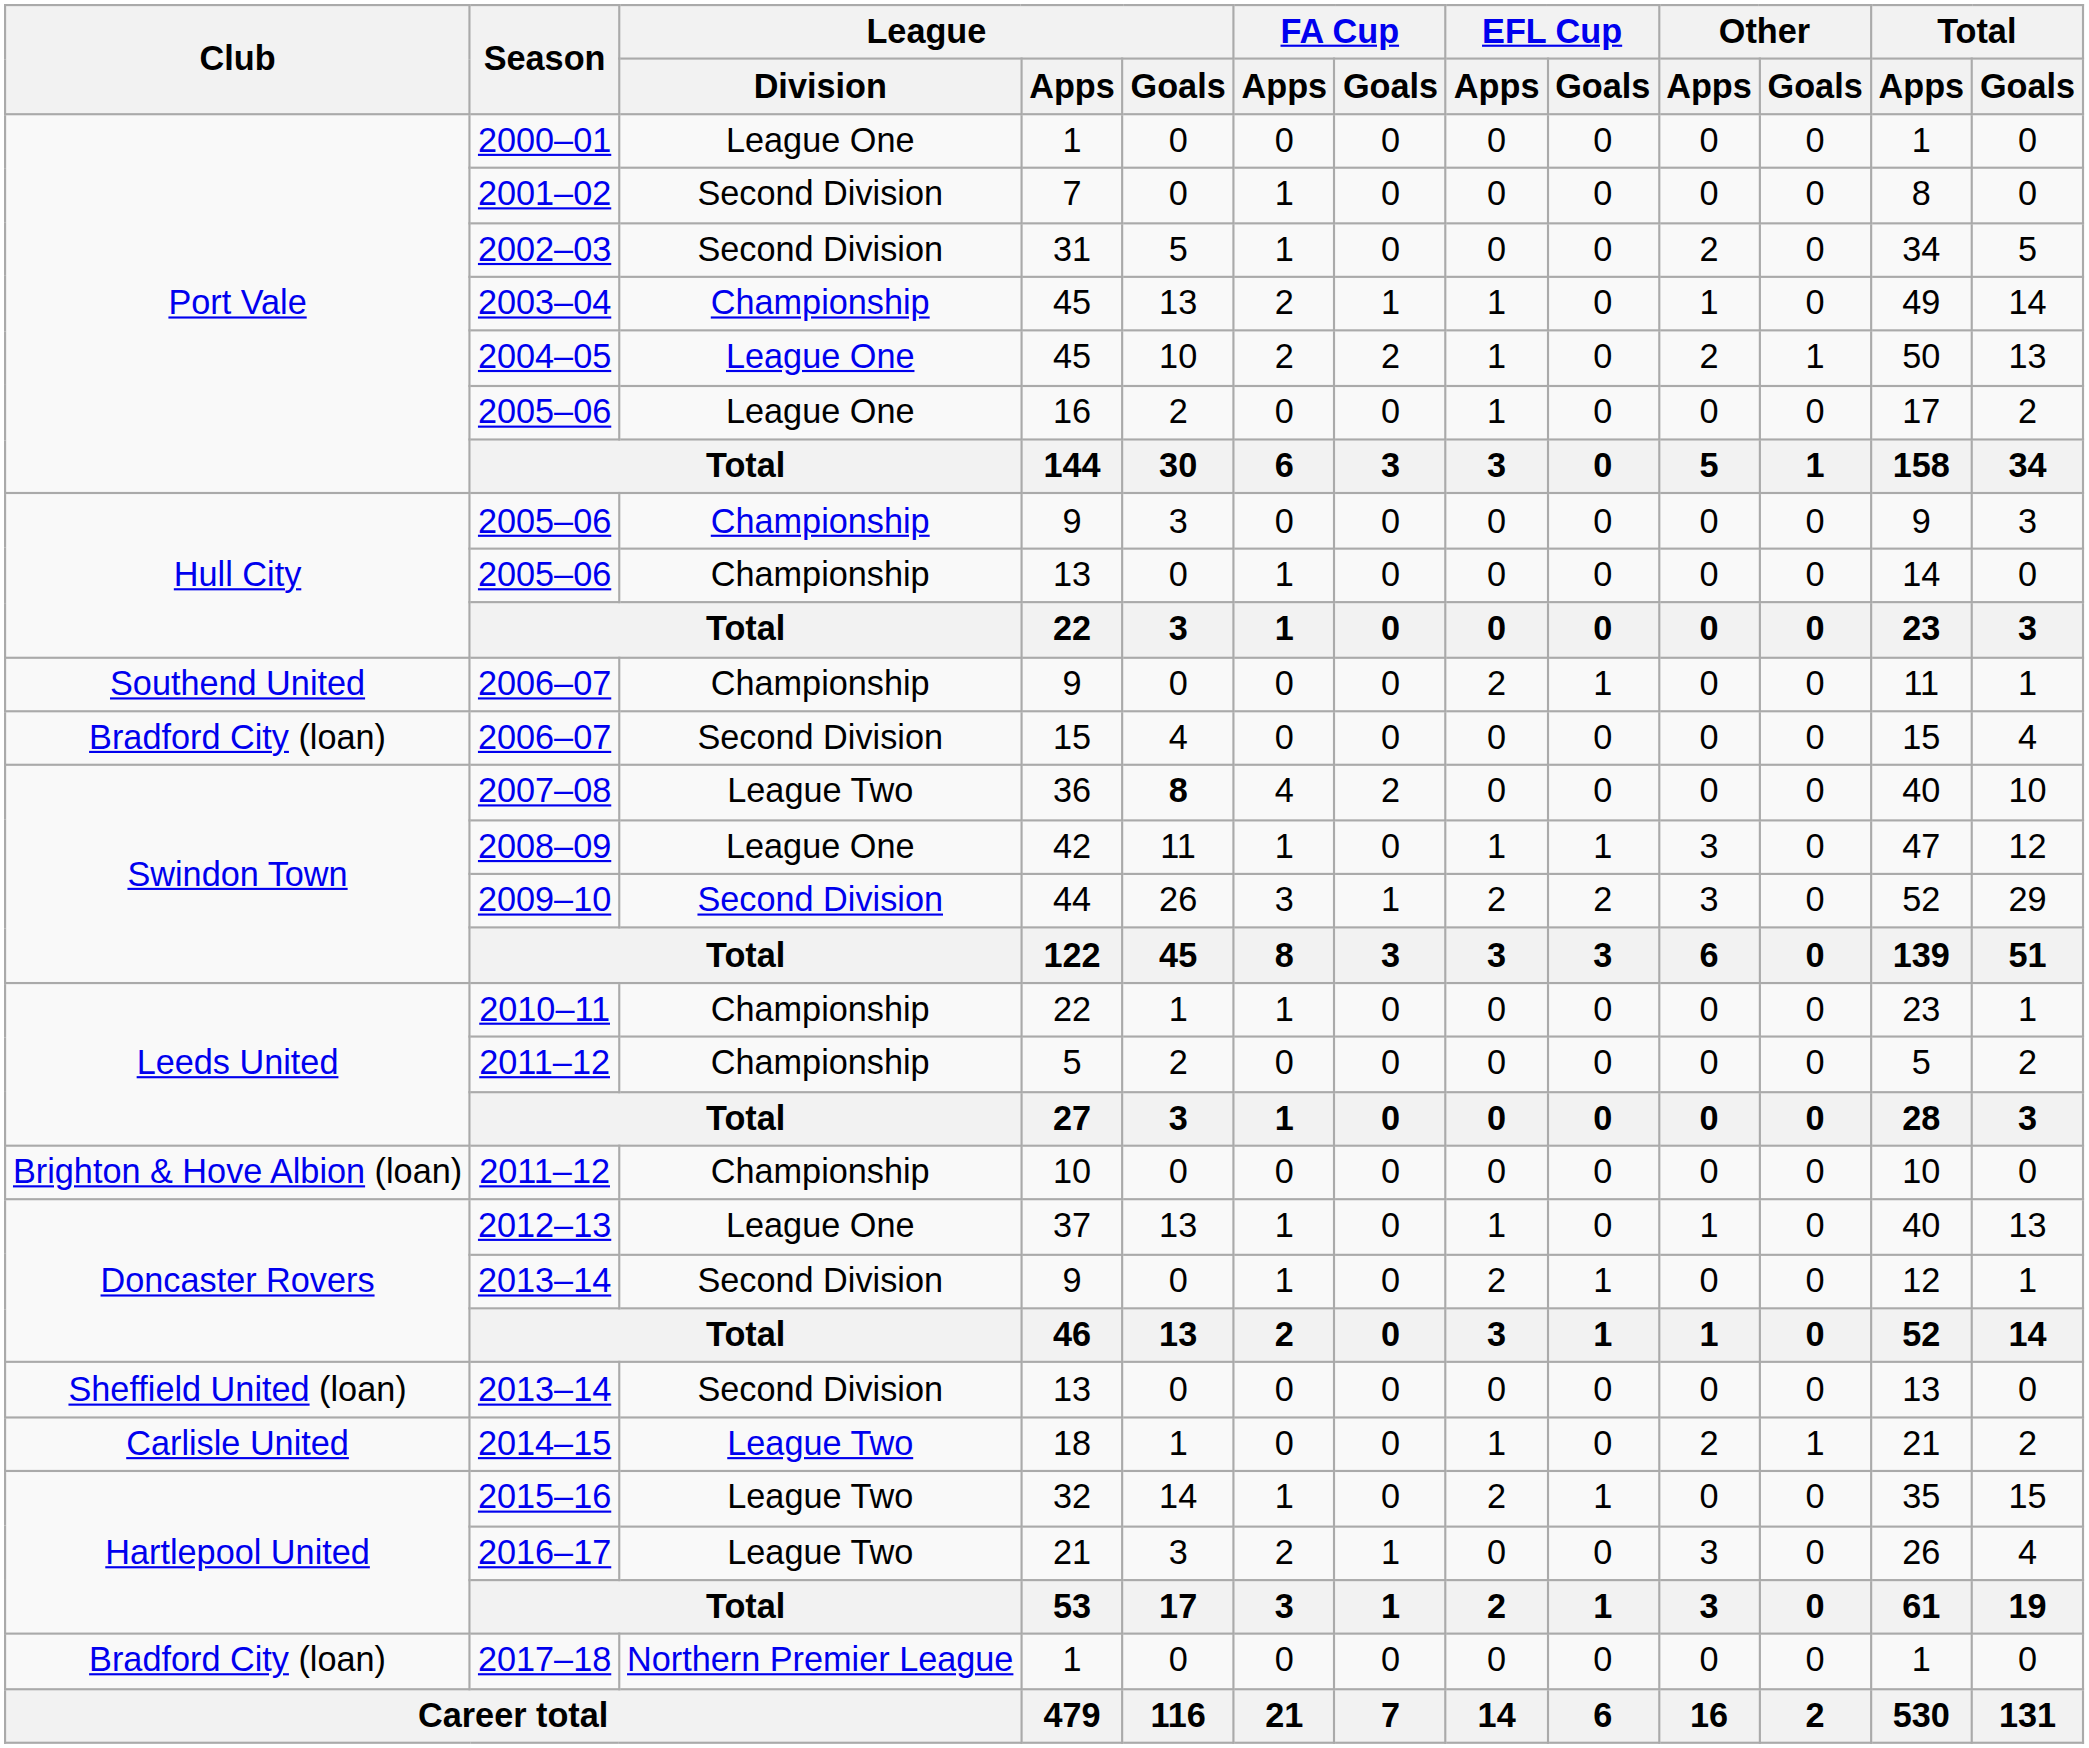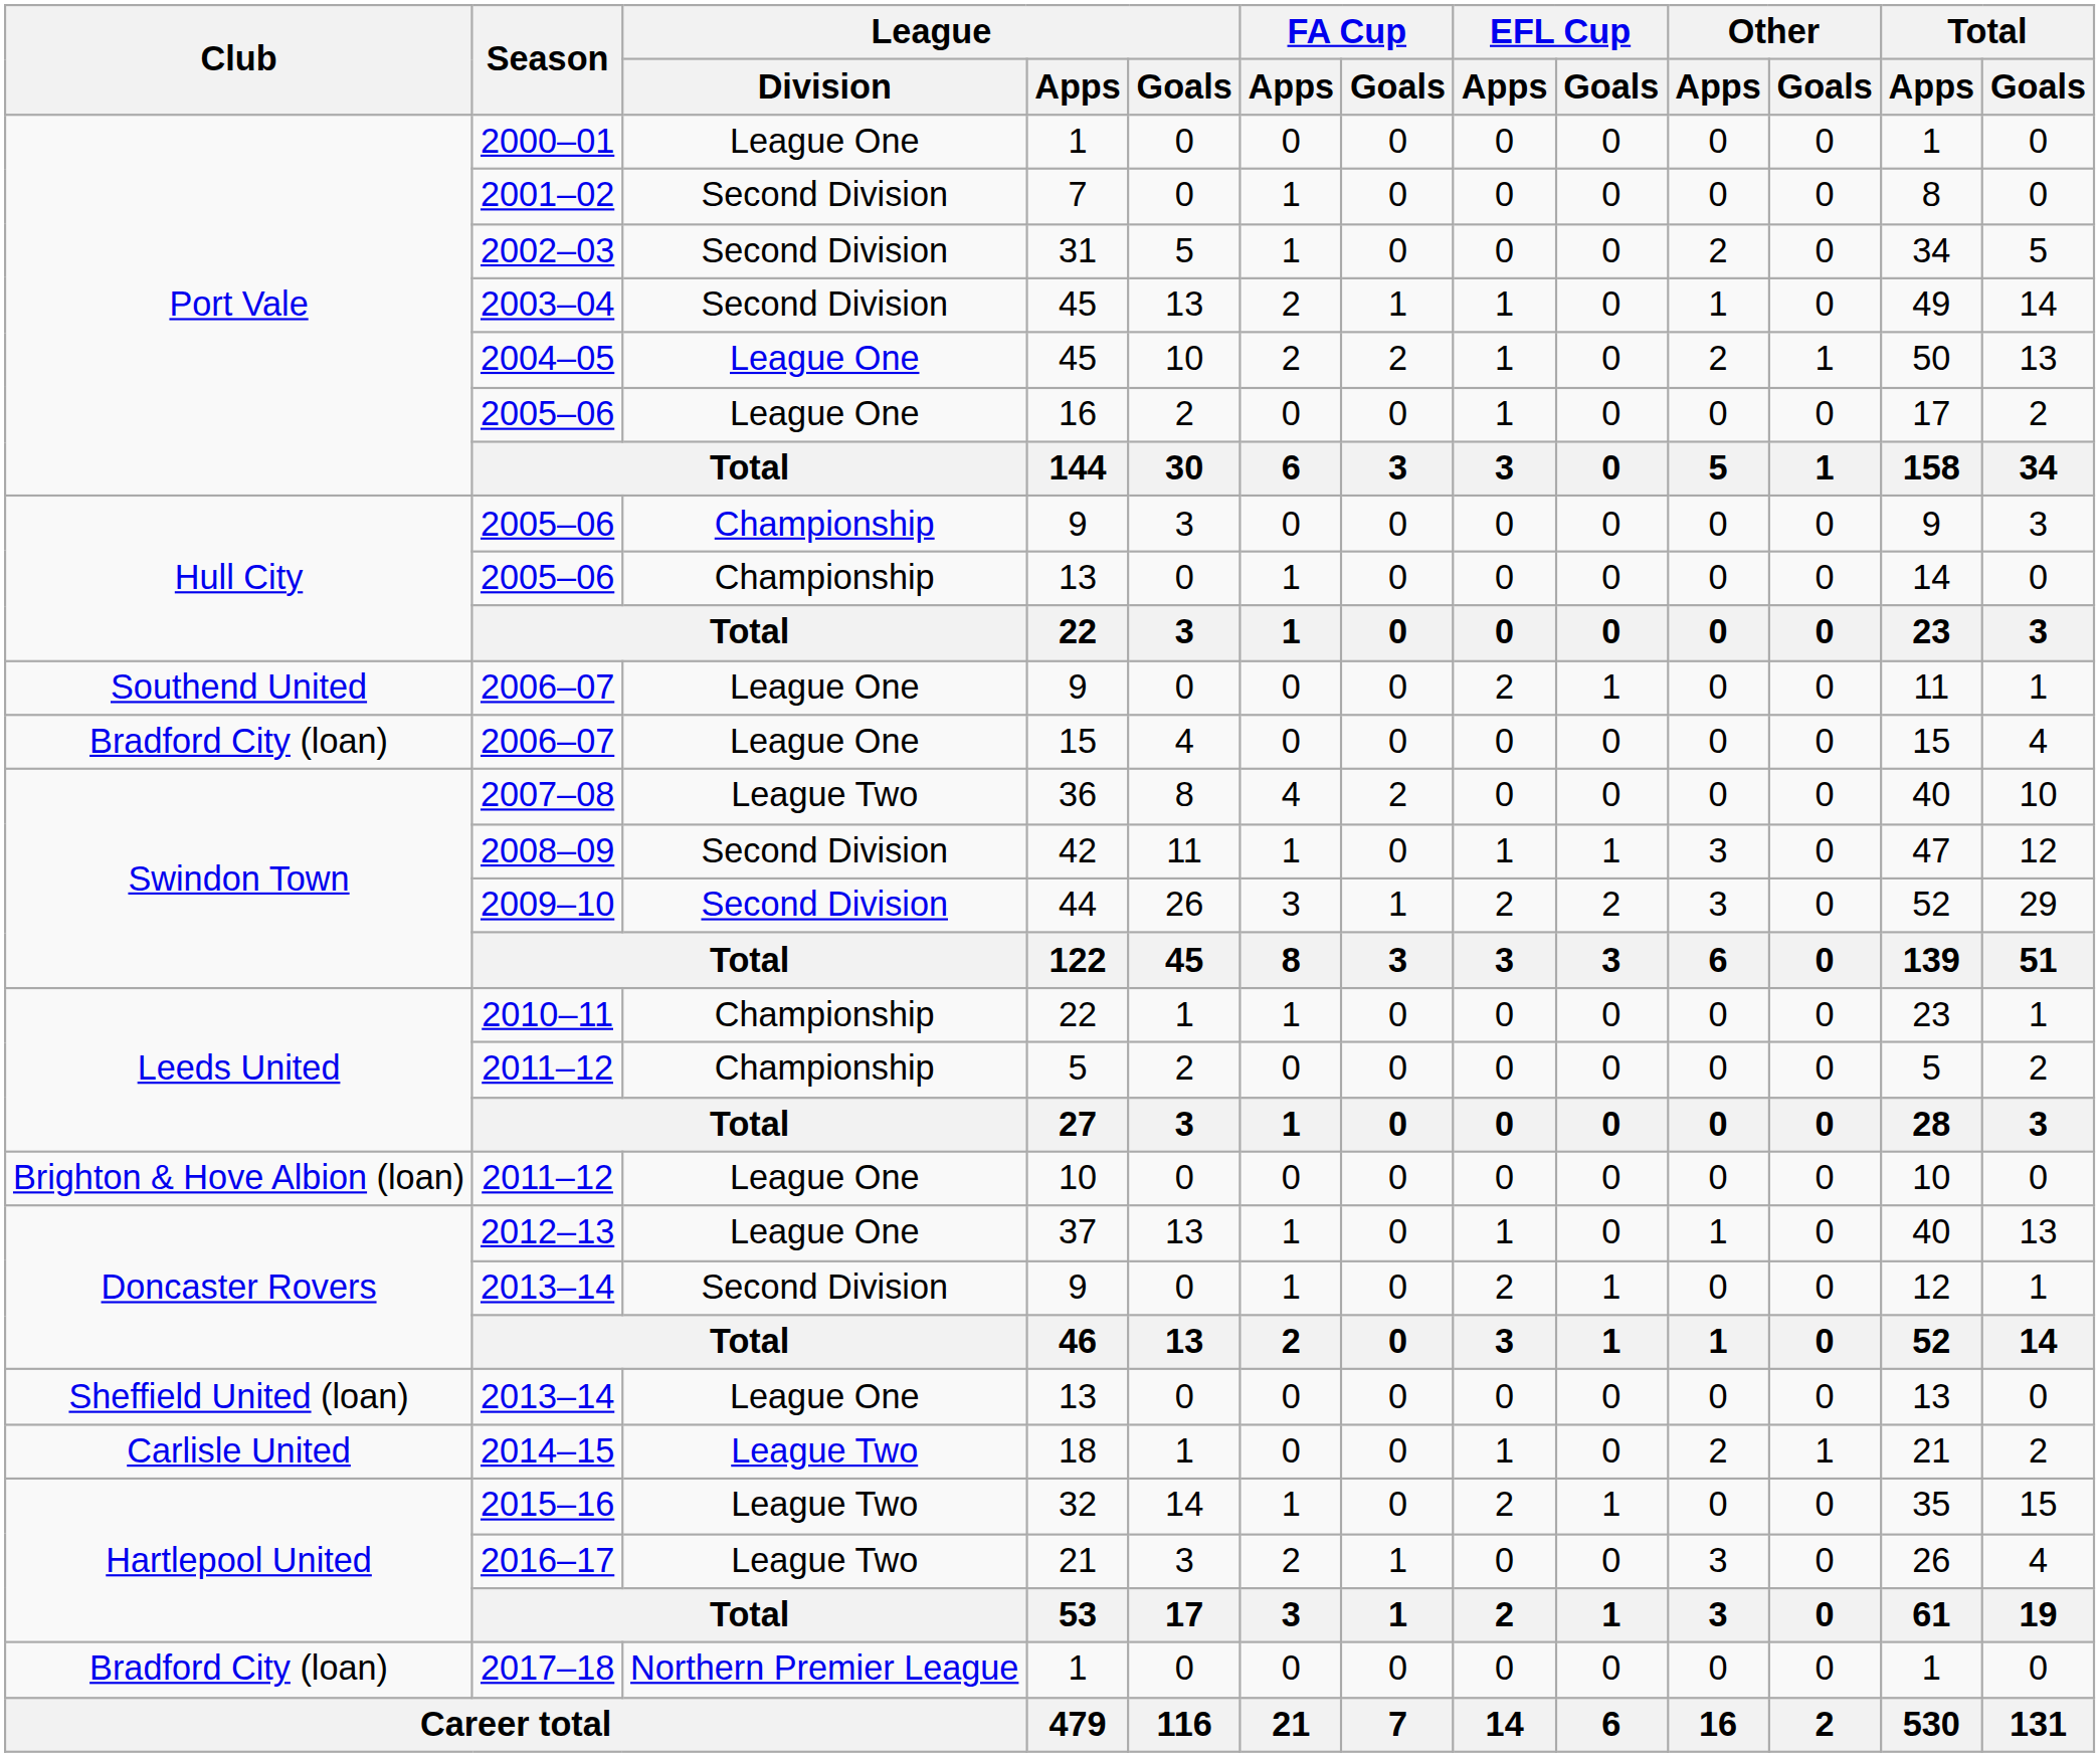 <table class=wikitable style="text-align:center;">
 <tr>
 <th rowspan=2>Club</th>
 <th rowspan=2>Season</th>
 <th colspan=3>League</th>
 <th colspan=2><a href='#'>FA Cup</a></th>
 <th colspan=2><a href='#'>EFL Cup</a></th>
 <th colspan=2>Other</th>
 <th colspan="2">Total</th>
 </tr>
 <tr>
 <th>Division</th>
 <th>Apps</th>
 <th>Goals</th>
 <th>Apps</th>
 <th>Goals</th>
 <th>Apps</th>
 <th>Goals</th>
 <th>Apps</th>
 <th>Goals</th>
 <th>Apps</th>
 <th>Goals</th>
 </tr>
 <tr>
 <td rowspan="7"><a href='#'>Port Vale</a></td>
 <td><a href='#'>2000–01</a></td>
 <td>League One</td>
 <td>1</td>
 <td>0</td>
 <td>0</td>
 <td>0</td>
 <td>0</td>
 <td>0</td>
 <td>0</td>
 <td>0</td>
 <td>1</td>
 <td>0</td>
 </tr>
 <tr>
 <td><a href='#'>2001–02</a></td>
 <td>Second Division</td>
 <td>7</td>
 <td>0</td>
 <td>1</td>
 <td>0</td>
 <td>0</td>
 <td>0</td>
 <td>0</td>
 <td>0</td>
 <td>8</td>
 <td>0</td>
 </tr>
 <tr>
 <td><a href='#'>2002–03</a></td>
 <td>Second Division</td>
 <td>31</td>
 <td>5</td>
 <td>1</td>
 <td>0</td>
 <td>0</td>
 <td>0</td>
 <td>2</td>
 <td>0</td>
 <td>34</td>
 <td>5</td>
 </tr>
 <tr>
 <td><a href='#'>2003–04</a></td>
-<td><a href='#'>Championship</a></td>
+<td>Second Division</td>
 <td>45</td>
 <td>13</td>
 <td>2</td>
 <td>1</td>
 <td>1</td>
 <td>0</td>
 <td>1</td>
 <td>0</td>
 <td>49</td>
 <td>14</td>
 </tr>
 <tr>
 <td><a href='#'>2004–05</a></td>
 <td><a href='#'>League One</a></td>
 <td>45</td>
 <td>10</td>
 <td>2</td>
 <td>2</td>
 <td>1</td>
 <td>0</td>
 <td>2</td>
 <td>1</td>
 <td>50</td>
 <td>13</td>
 </tr>
 <tr>
 <td><a href='#'>2005–06</a></td>
 <td>League One</td>
 <td>16</td>
 <td>2</td>
 <td>0</td>
 <td>0</td>
 <td>1</td>
 <td>0</td>
 <td>0</td>
 <td>0</td>
 <td>17</td>
 <td>2</td>
 </tr>
 <tr>
 <th colspan="2">Total</th>
 <th>144</th>
 <th>30</th>
 <th>6</th>
 <th>3</th>
 <th>3</th>
 <th>0</th>
 <th>5</th>
 <th>1</th>
 <th>158</th>
 <th>34</th>
 </tr>
 <tr>
 <td rowspan=3><a href='#'>Hull City</a></td>
 <td><a href='#'>2005–06</a></td>
 <td><a href='#'>Championship</a></td>
 <td>9</td>
 <td>3</td>
 <td>0</td>
 <td>0</td>
 <td>0</td>
 <td>0</td>
 <td>0</td>
 <td>0</td>
 <td>9</td>
 <td>3</td>
 </tr>
 <tr>
 <td><a href='#'>2005–06</a></td>
 <td>Championship</td>
 <td>13</td>
 <td>0</td>
 <td>1</td>
 <td>0</td>
 <td>0</td>
 <td>0</td>
 <td>0</td>
 <td>0</td>
 <td>14</td>
 <td>0</td>
 </tr>
 <tr>
 <th colspan="2">Total</th>
 <th>22</th>
 <th>3</th>
 <th>1</th>
 <th>0</th>
 <th>0</th>
 <th>0</th>
 <th>0</th>
 <th>0</th>
 <th>23</th>
 <th>3</th>
 </tr>
 <tr>
 <td><a href='#'>Southend United</a></td>
 <td><a href='#'>2006–07</a></td>
-<td>Championship</td>
+<td>League One</td>
 <td>9</td>
 <td>0</td>
 <td>0</td>
 <td>0</td>
 <td>2</td>
 <td>1</td>
 <td>0</td>
 <td>0</td>
 <td>11</td>
 <td>1</td>
 </tr>
 <tr>
 <td><a href='#'>Bradford City</a> (loan)</td>
 <td><a href='#'>2006–07</a></td>
-<td>Second Division</td>
+<td>League One</td>
 <td>15</td>
 <td>4</td>
 <td>0</td>
 <td>0</td>
 <td>0</td>
 <td>0</td>
 <td>0</td>
 <td>0</td>
 <td>15</td>
 <td>4</td>
 </tr>
 <tr>
 <td rowspan=4><a href='#'>Swindon Town</a></td>
 <td><a href='#'>2007–08</a></td>
 <td>League Two</td>
 <td>36</td>
-<td><strong>8</strong></td>
+<td>8</td>
 <td>4</td>
 <td>2</td>
 <td>0</td>
 <td>0</td>
 <td>0</td>
 <td>0</td>
 <td>40</td>
 <td>10</td>
 </tr>
 <tr>
 <td><a href='#'>2008–09</a></td>
-<td>League One</td>
+<td>Second Division</td>
 <td>42</td>
 <td>11</td>
 <td>1</td>
 <td>0</td>
 <td>1</td>
 <td>1</td>
 <td>3</td>
 <td>0</td>
 <td>47</td>
 <td>12</td>
 </tr>
 <tr>
 <td><a href='#'>2009–10</a></td>
 <td><a href='#'>Second Division</a></td>
 <td>44</td>
 <td>26</td>
 <td>3</td>
 <td>1</td>
 <td>2</td>
 <td>2</td>
 <td>3</td>
 <td>0</td>
 <td>52</td>
 <td>29</td>
 </tr>
 <tr>
 <th colspan="2">Total</th>
 <th>122</th>
 <th>45</th>
 <th>8</th>
 <th>3</th>
 <th>3</th>
 <th>3</th>
 <th>6</th>
 <th>0</th>
 <th>139</th>
 <th>51</th>
 </tr>
 <tr>
 <td rowspan="3"><a href='#'>Leeds United</a></td>
 <td><a href='#'>2010–11</a></td>
 <td>Championship</td>
 <td>22</td>
 <td>1</td>
 <td>1</td>
 <td>0</td>
 <td>0</td>
 <td>0</td>
 <td>0</td>
 <td>0</td>
 <td>23</td>
 <td>1</td>
 </tr>
 <tr>
 <td><a href='#'>2011–12</a></td>
 <td>Championship</td>
 <td>5</td>
 <td>2</td>
 <td>0</td>
 <td>0</td>
 <td>0</td>
 <td>0</td>
 <td>0</td>
 <td>0</td>
 <td>5</td>
 <td>2</td>
 </tr>
 <tr>
 <th colspan="2">Total</th>
 <th>27</th>
 <th>3</th>
 <th>1</th>
 <th>0</th>
 <th>0</th>
 <th>0</th>
 <th>0</th>
 <th>0</th>
 <th>28</th>
 <th>3</th>
 </tr>
 <tr>
 <td><a href='#'>Brighton & Hove Albion</a> (loan)</td>
 <td><a href='#'>2011–12</a></td>
-<td>Championship</td>
+<td>League One</td>
 <td>10</td>
 <td>0</td>
 <td>0</td>
 <td>0</td>
 <td>0</td>
 <td>0</td>
 <td>0</td>
 <td>0</td>
 <td>10</td>
 <td>0</td>
 </tr>
 <tr>
 <td rowspan="3"><a href='#'>Doncaster Rovers</a></td>
 <td><a href='#'>2012–13</a></td>
 <td>League One</td>
 <td>37</td>
 <td>13</td>
 <td>1</td>
 <td>0</td>
 <td>1</td>
 <td>0</td>
 <td>1</td>
 <td>0</td>
 <td>40</td>
 <td>13</td>
 </tr>
 <tr>
 <td><a href='#'>2013–14</a></td>
 <td>Second Division</td>
 <td>9</td>
 <td>0</td>
 <td>1</td>
 <td>0</td>
 <td>2</td>
 <td>1</td>
 <td>0</td>
 <td>0</td>
 <td>12</td>
 <td>1</td>
 </tr>
 <tr>
 <th colspan="2">Total</th>
 <th>46</th>
 <th>13</th>
 <th>2</th>
 <th>0</th>
 <th>3</th>
 <th>1</th>
 <th>1</th>
 <th>0</th>
 <th>52</th>
 <th>14</th>
 </tr>
 <tr>
 <td><a href='#'>Sheffield United</a> (loan)</td>
 <td><a href='#'>2013–14</a></td>
-<td>Second Division</td>
+<td>League One</td>
 <td>13</td>
 <td>0</td>
 <td>0</td>
 <td>0</td>
 <td>0</td>
 <td>0</td>
 <td>0</td>
 <td>0</td>
 <td>13</td>
 <td>0</td>
 </tr>
 <tr>
 <td><a href='#'>Carlisle United</a></td>
 <td><a href='#'>2014–15</a></td>
 <td><a href='#'>League Two</a></td>
 <td>18</td>
 <td>1</td>
 <td>0</td>
 <td>0</td>
 <td>1</td>
 <td>0</td>
 <td>2</td>
 <td>1</td>
 <td>21</td>
 <td>2</td>
 </tr>
 <tr>
 <td rowspan="3"><a href='#'>Hartlepool United</a></td>
 <td><a href='#'>2015–16</a></td>
 <td>League Two</td>
 <td>32</td>
 <td>14</td>
 <td>1</td>
 <td>0</td>
 <td>2</td>
 <td>1</td>
 <td>0</td>
 <td>0</td>
 <td>35</td>
 <td>15</td>
 </tr>
 <tr>
 <td><a href='#'>2016–17</a></td>
 <td>League Two</td>
 <td>21</td>
 <td>3</td>
 <td>2</td>
 <td>1</td>
 <td>0</td>
 <td>0</td>
 <td>3</td>
 <td>0</td>
 <td>26</td>
 <td>4</td>
 </tr>
 <tr>
 <th colspan="2">Total</th>
 <th>53</th>
 <th>17</th>
 <th>3</th>
 <th>1</th>
 <th>2</th>
 <th>1</th>
 <th>3</th>
 <th>0</th>
 <th>61</th>
 <th>19</th>
 </tr>
 <tr>
 <td><a href='#'>Bradford City</a> (loan)</td>
 <td><a href='#'>2017–18</a></td>
 <td><a href='#'>Northern Premier League</a></td>
 <td>1</td>
 <td>0</td>
 <td>0</td>
 <td>0</td>
 <td>0</td>
 <td>0</td>
 <td>0</td>
 <td>0</td>
 <td>1</td>
 <td>0</td>
 </tr>
 <tr>
 <th colspan="3">Career total</th>
 <th>479</th>
 <th>116</th>
 <th>21</th>
 <th>7</th>
 <th>14</th>
 <th>6</th>
 <th>16</th>
 <th>2</th>
 <th>530</th>
 <th>131</th>
 </tr>
 </table>
